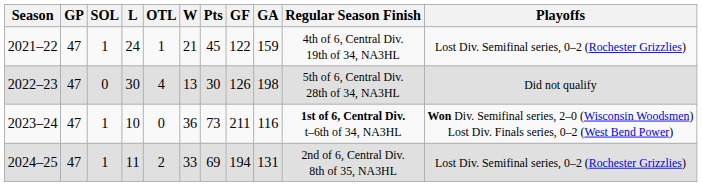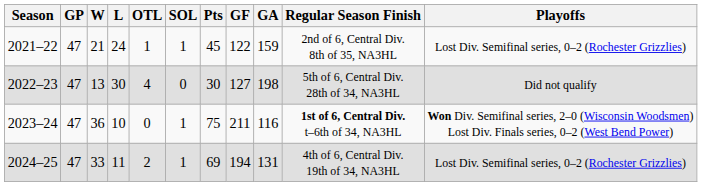 <table class="wikitable" style="text-align:center">
 <tr>
 <th>Season</th>
 <th>GP</th>
-<th>SOL</th>
+<th>W</th>
 <th>L</th>
 <th>OTL</th>
-<th>W</th>
+<th>SOL</th>
 <th>Pts</th>
 <th>GF</th>
 <th>GA</th>
 <th>Regular Season Finish</th>
 <th>Playoffs</th>
 </tr>
 <tr>
 <td>2021–22</td>
 <td>47</td>
-<td>1</td>
+<td>21</td>
 <td>24</td>
 <td>1</td>
-<td>21</td>
+<td>1</td>
 <td>45</td>
 <td>122</td>
 <td>159</td>
-<td><small>4th of 6, Central Div.<br>19th of 34, NA3HL</small></td>
+<td><small>2nd of 6, Central Div.<br>8th of 35, NA3HL</small></td>
 <td><small>Lost Div. Semifinal series, 0–2 (<a href='#'>Rochester Grizzlies</a>)</small></td>
 </tr>
 <tr bgcolor=e0e0e0>
 <td>2022–23</td>
 <td>47</td>
+<td>13</td>
+<td>30</td>
+<td>4</td>
 <td>0</td>
 <td>30</td>
-<td>4</td>
-<td>13</td>
-<td>30</td>
-<td>126</td>
+<td>127</td>
 <td>198</td>
 <td><small>5th of 6, Central Div.<br>28th of 34, NA3HL</small></td>
 <td><small>Did not qualify</small></td>
 </tr>
 <tr>
 <td>2023–24</td>
 <td>47</td>
-<td>1</td>
+<td>36</td>
 <td>10</td>
 <td>0</td>
-<td>36</td>
-<td>73</td>
+<td>1</td>
+<td>75</td>
 <td>211</td>
 <td>116</td>
 <td><small><strong>1st of 6, Central Div.</strong><br>t–6th of 34, NA3HL</small></td>
 <td><small><strong>Won</strong> Div. Semifinal series, 2–0 (<a href='#'>Wisconsin Woodsmen</a>)<br>Lost Div. Finals series, 0–2 (<a href='#'>West Bend Power</a>)</small></td>
 </tr>
 <tr bgcolor=e0e0e0>
 <td>2024–25</td>
 <td>47</td>
-<td>1</td>
+<td>33</td>
 <td>11</td>
 <td>2</td>
-<td>33</td>
+<td>1</td>
 <td>69</td>
 <td>194</td>
 <td>131</td>
-<td><small>2nd of 6, Central Div.<br>8th of 35, NA3HL</small></td>
+<td><small>4th of 6, Central Div.<br>19th of 34, NA3HL</small></td>
 <td><small>Lost Div. Semifinal series, 0–2 (<a href='#'>Rochester Grizzlies</a>)</small></td>
 </tr>
 </table>
